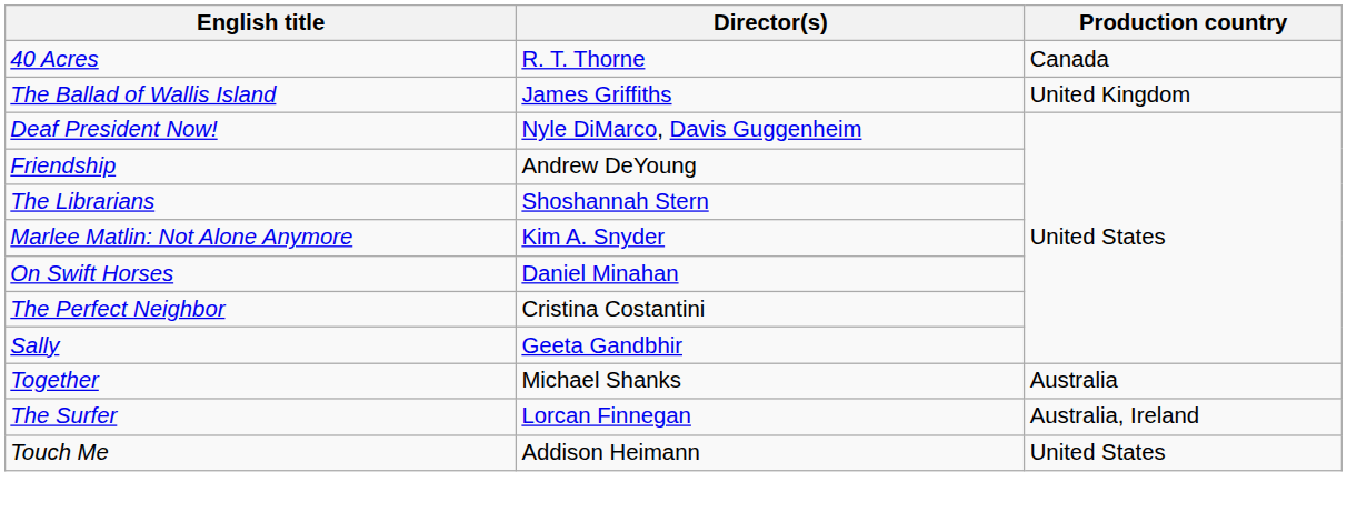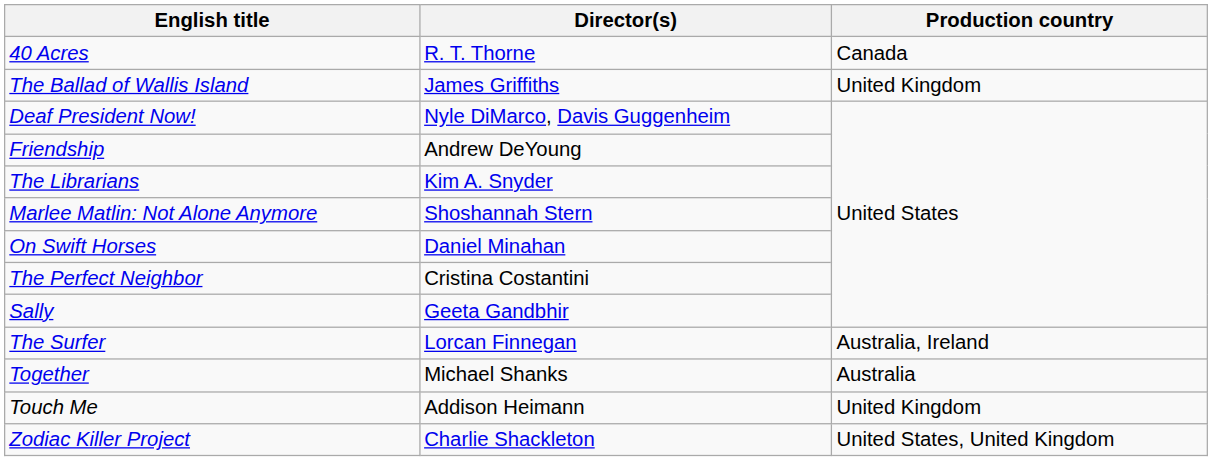 <table class="wikitable plainrowheaders" style="width:75%; margin-bottom:4px">
 <tr>
 <th scope="col">English title</th>
 <th scope="col">Director(s)</th>
 <th scope="col">Production country</th>
 </tr>
 <tr>
 <td scope="row"><em><a href='#'>40 Acres</a></em></td>
 <td><a href='#'>R. T. Thorne</a></td>
 <td>Canada</td>
 </tr>
 <tr>
 <td scope="row"><em><a href='#'>The Ballad of Wallis Island</a></em></td>
 <td><a href='#'>James Griffiths</a></td>
 <td>United Kingdom</td>
 </tr>
 <tr>
 <td scope="row"><em><a href='#'>Deaf President Now!</a></em></td>
 <td><a href='#'>Nyle DiMarco</a>, <a href='#'>Davis Guggenheim</a></td>
 <td rowspan="7">United States</td>
 </tr>
 <tr>
 <td scope="row"><em><a href='#'>Friendship</a></em></td>
 <td>Andrew DeYoung</td>
 </tr>
 <tr>
 <td scope="row"><em><a href='#'>The Librarians</a></em></td>
-<td><a href='#'>Shoshannah Stern</a></td>
+<td><a href='#'>Kim A. Snyder</a></td>
 </tr>
 <tr>
 <td scope="row"><em><a href='#'>Marlee Matlin: Not Alone Anymore</a></em></td>
-<td><a href='#'>Kim A. Snyder</a></td>
+<td><a href='#'>Shoshannah Stern</a></td>
 </tr>
 <tr>
 <td scope="row"><em><a href='#'>On Swift Horses</a></em></td>
 <td><a href='#'>Daniel Minahan</a></td>
 </tr>
 <tr>
 <td scope="row"><em><a href='#'>The Perfect Neighbor</a></em></td>
 <td>Cristina Costantini</td>
 </tr>
 <tr>
 <td scope="row"><em><a href='#'>Sally</a></em></td>
 <td><a href='#'>Geeta Gandbhir</a></td>
 </tr>
 <tr>
+<td scope="row"><em><a href='#'>The Surfer</a></em></td>
+<td><a href='#'>Lorcan Finnegan</a></td>
+<td>Australia, Ireland</td>
+</tr>
+<tr>
 <td scope="row"><em><a href='#'>Together</a></em></td>
 <td>Michael Shanks</td>
 <td>Australia</td>
 </tr>
 <tr>
-<td scope="row"><em><a href='#'>The Surfer</a></em></td>
-<td><a href='#'>Lorcan Finnegan</a></td>
-<td>Australia, Ireland</td>
+<td scope="row"><em>Touch Me</em></td>
+<td>Addison Heimann</td>
+<td>United Kingdom</td>
 </tr>
 <tr>
-<td scope="row"><em>Touch Me</em></td>
-<td>Addison Heimann</td>
-<td>United States</td>
+<td scope="row"><em><a href='#'>Zodiac Killer Project</a></em></td>
+<td><a href='#'>Charlie Shackleton</a></td>
+<td>United States, United Kingdom</td>
 </tr>
 </table>
